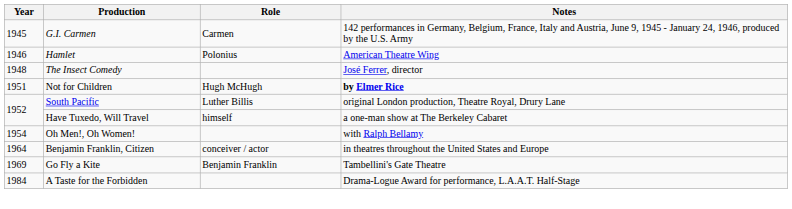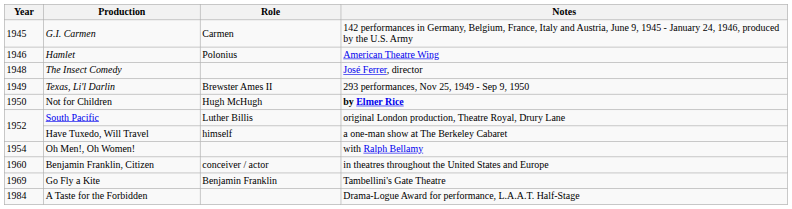 <table class="wikitable" width=100%>
 <tr>
 <th width=5%>Year</th>
 <th width=20%>Production</th>
 <th width=18%>Role</th>
 <th width=57%>Notes</th>
 </tr>
 <tr>
 <td>1945</td>
 <td><em>G.I. Carmen</em></td>
 <td>Carmen</td>
 <td>142 performances in Germany, Belgium, France, Italy and Austria, June 9, 1945 - January 24, 1946, produced by the U.S. Army</td>
 </tr>
 <tr>
 <td>1946</td>
 <td><em>Hamlet</em></td>
 <td>Polonius</td>
 <td><a href='#'>American Theatre Wing</a></td>
 </tr>
 <tr>
 <td>1948</td>
 <td><em>The Insect Comedy</em></td>
 <td></td>
 <td><a href='#'>José Ferrer</a>, director</td>
 </tr>
 <tr>
-<td>1951</td>
+<td>1949</td>
+<td><em>Texas, Li'l Darlin<strong></td>
+<td>Brewster Ames II</td>
+<td>293 performances, Nov 25, 1949 - Sep 9, 1950</td>
+</tr>
+<tr>
+<td>1950</td>
 <td></em>Not for Children<em></td>
 <td>Hugh McHugh</td>
 <td><strong>by <a href='#'>Elmer Rice</a></strong></td>
 </tr>
 <tr>
 <td rowspan="2">1952</td>
 <td></em><a href='#'>South Pacific</a><em></td>
 <td>Luther Billis</td>
 <td>original London production, Theatre Royal, Drury Lane</td>
 </tr>
 <tr>
 <td></em>Have Tuxedo, Will Travel<em></td>
 <td>himself</td>
 <td>a one-man show at The Berkeley Cabaret</td>
 </tr>
 <tr>
 <td>1954</td>
 <td></em>Oh Men!, Oh Women!<em></td>
 <td></td>
 <td>with <a href='#'>Ralph Bellamy</a></td>
 </tr>
 <tr>
-<td>1964</td>
+<td>1960</td>
 <td></em>Benjamin Franklin, Citizen<em></td>
 <td>conceiver / actor</td>
 <td>in theatres throughout the United States and Europe</td>
 </tr>
 <tr>
 <td>1969</td>
 <td></em>Go Fly a Kite<em></td>
 <td>Benjamin Franklin</td>
 <td>Tambellini's Gate Theatre</td>
 </tr>
 <tr>
 <td>1984</td>
 <td></em>A Taste for the Forbidden<em></td>
 <td></td>
 <td>Drama-Logue Award for performance, L.A.A.T. Half-Stage</td>
 </tr>
 </table>
